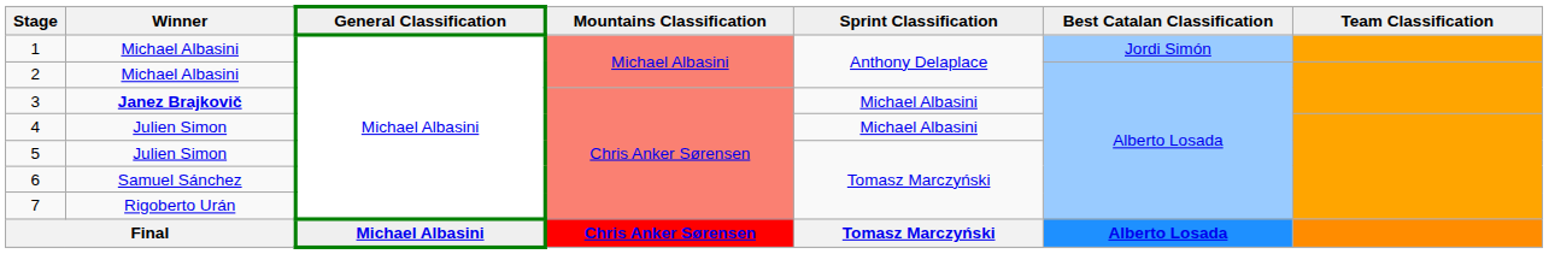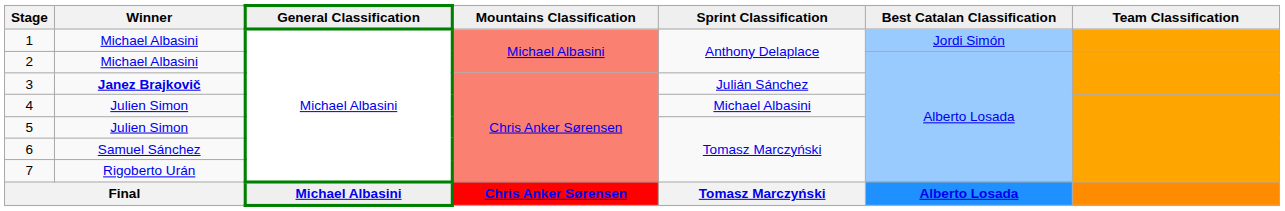 <table class="wikitable" style="text-align: center; font-size:smaller;">
 <tr style="background-color: #efefef;">
 <th width="2%">Stage</th>
 <th width="12%">Winner</th>
 <th style="background:#efefef; border:3px solid green;" width="13%"><strong>General Classification</strong><br></th>
 <th style="background:#efefef;" width="13%"><strong>Mountains Classification</strong><br></th>
 <th style="background:#efefef;" width="13%"><strong>Sprint Classification</strong><br></th>
 <th style="background:#efefef;" width="13%"><strong>Best Catalan Classification</strong><br></th>
 <th style="background:#efefef;" width="13%"><strong>Team Classification</strong><br></th>
 </tr>
 <tr>
 <td>1</td>
 <td><a href='#'>Michael Albasini</a></td>
 <td style="background:white; border:3px solid green;" rowspan=7><a href='#'>Michael Albasini</a></td>
 <td style="background:salmon;" rowspan=2><a href='#'>Michael Albasini</a></td>
 <td style="background:offwhite;" rowspan=2><a href='#'>Anthony Delaplace</a></td>
 <td style="background:#99CBFF;"><a href='#'>Jordi Simón</a></td>
 <td style="background:orange;"></td>
 </tr>
 <tr>
 <td>2</td>
 <td><a href='#'>Michael Albasini</a></td>
 <td style="background:#99CBFF;" rowspan=6><a href='#'>Alberto Losada</a></td>
 <td style="background:orange;" rowspan=2></td>
 </tr>
 <tr>
 <td>3</td>
 <td><strong><a href='#'>Janez Brajkovič</a></strong></td>
 <td style="background:salmon;" rowspan=5><a href='#'>Chris Anker Sørensen</a></td>
-<td style="background:offwhite;"><a href='#'>Michael Albasini</a></td>
+<td style="background:offwhite;"><a href='#'>Julián Sánchez</a></td>
 </tr>
 <tr>
 <td>4</td>
 <td><a href='#'>Julien Simon</a></td>
 <td style="background:offwhite;"><a href='#'>Michael Albasini</a></td>
 <td style="background:orange;" rowspan=4></td>
 </tr>
 <tr>
 <td>5</td>
 <td><a href='#'>Julien Simon</a></td>
 <td style="background:offwhite;" rowspan=3><a href='#'>Tomasz Marczyński</a></td>
 </tr>
 <tr>
 <td>6</td>
 <td><a href='#'>Samuel Sánchez</a></td>
 </tr>
 <tr>
 <td>7</td>
 <td><a href='#'>Rigoberto Urán</a></td>
 </tr>
 <tr>
 <th colspan=2><strong>Final</strong></th>
 <th style="background:#efefef; border:3px solid green;"><a href='#'>Michael Albasini</a></th>
 <th style="background:red;"><a href='#'>Chris Anker Sørensen</a></th>
 <th style="background:offwhite;"><a href='#'>Tomasz Marczyński</a></th>
 <th style="background:dodgerblue;"><a href='#'>Alberto Losada</a></th>
 <th style="background:#FF8C00;"></th>
 </tr>
 </table>
